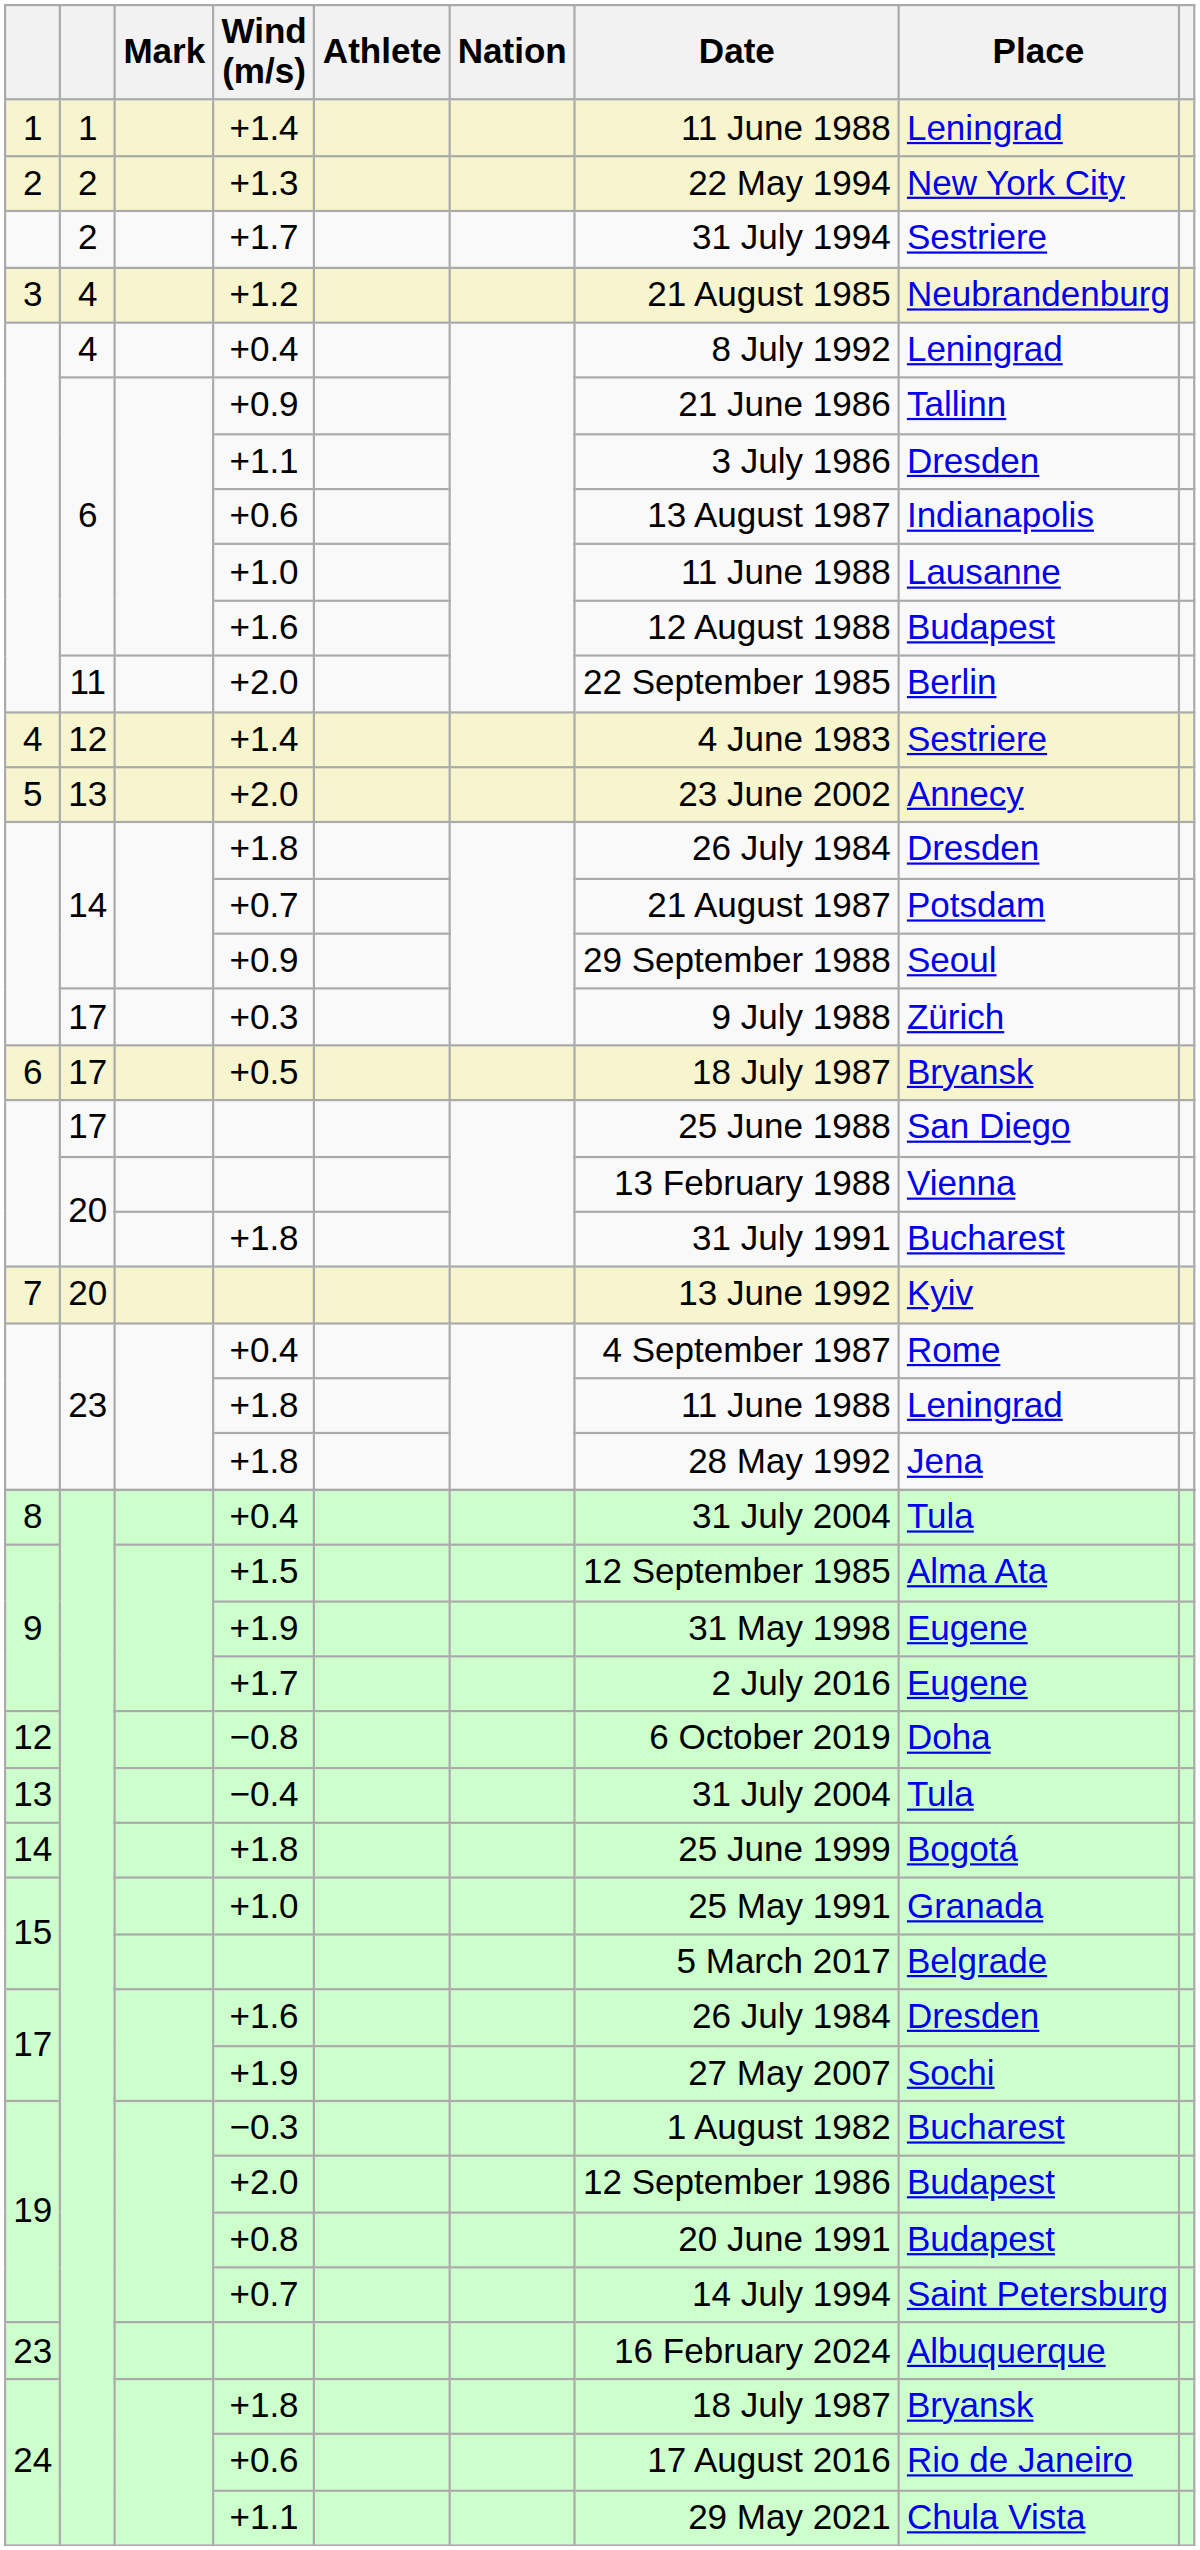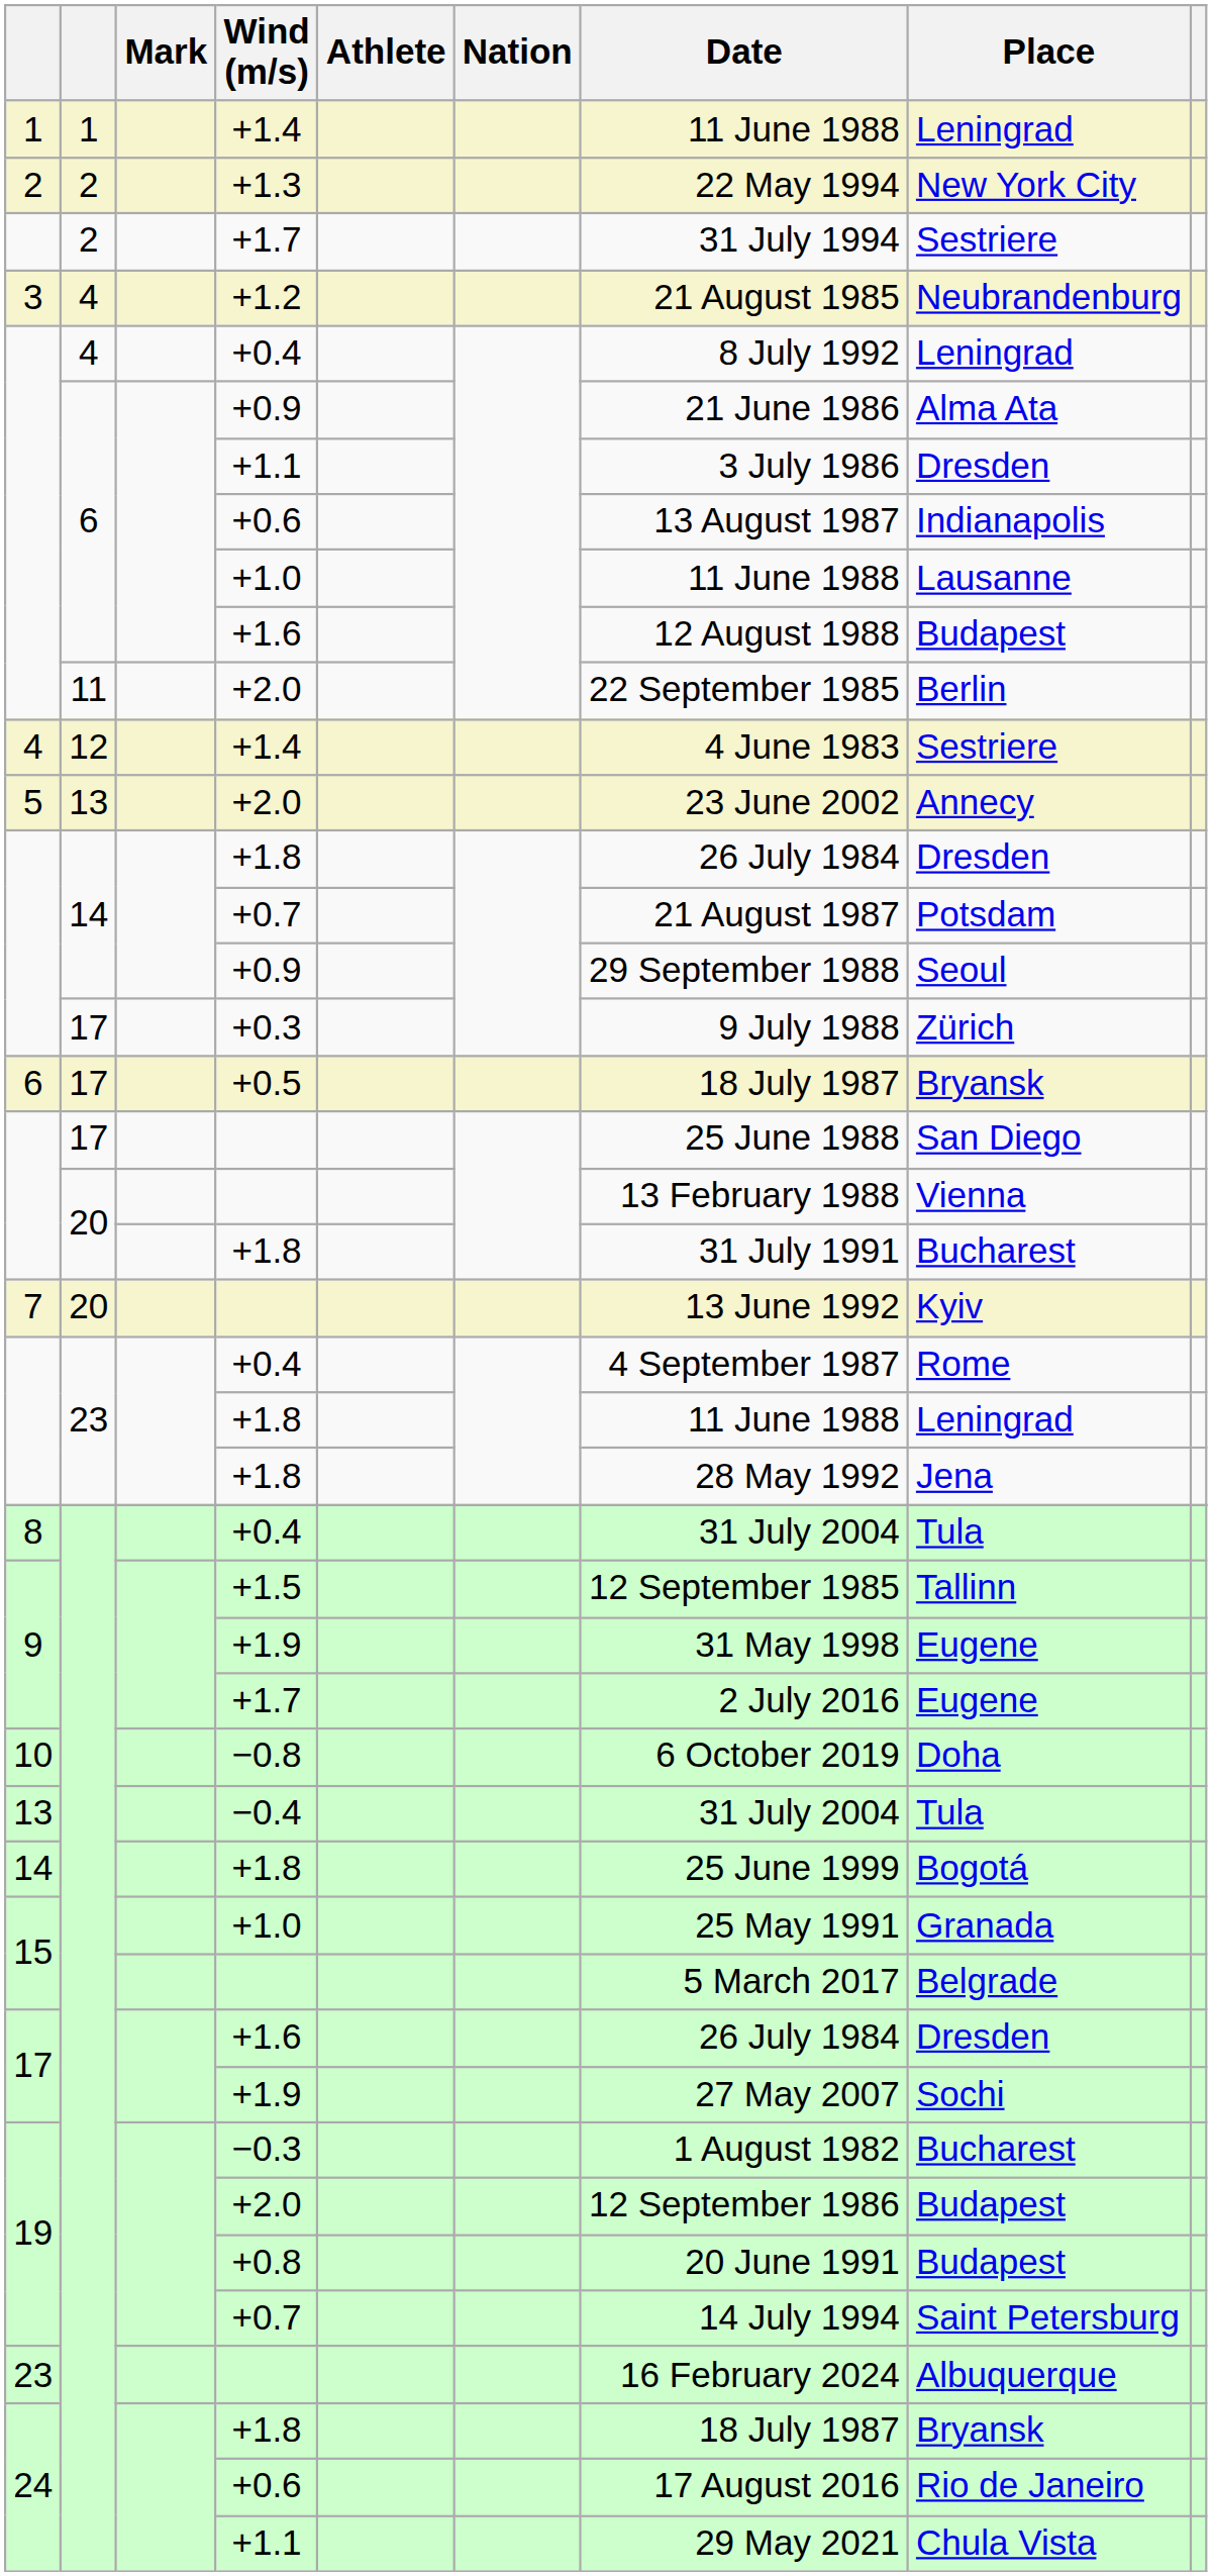 <table class="wikitable sortable">
 <tr>
 <th></th>
 <th></th>
 <th>Mark</th>
 <th>Wind<br>(m/s)</th>
 <th>Athlete</th>
 <th>Nation</th>
 <th>Date</th>
 <th>Place</th>
 <th class="unsortable"></th>
 </tr>
 <tr bgcolor="#f6F5CE">
 <td align="center">1</td>
 <td align="center">1</td>
 <td></td>
 <td align="center">+1.4</td>
 <td></td>
 <td></td>
 <td align="right">11 June 1988</td>
 <td><a href='#'>Leningrad</a></td>
 <td></td>
 </tr>
 <tr bgcolor="#f6F5CE">
 <td align="center">2</td>
 <td align="center">2</td>
 <td></td>
 <td align="center">+1.3</td>
 <td></td>
 <td></td>
 <td align="right">22 May 1994</td>
 <td><a href='#'>New York City</a></td>
 <td></td>
 </tr>
 <tr>
 <td></td>
 <td align="center">2</td>
 <td> </td>
 <td align="center">+1.7</td>
 <td></td>
 <td></td>
 <td align="right">31 July 1994</td>
 <td><a href='#'>Sestriere</a></td>
 <td></td>
 </tr>
 <tr bgcolor="#f6F5CE">
 <td align="center">3</td>
 <td align="center">4</td>
 <td></td>
 <td align="center">+1.2</td>
 <td></td>
 <td></td>
 <td align="right">21 August 1985</td>
 <td><a href='#'>Neubrandenburg</a></td>
 <td></td>
 </tr>
 <tr>
 <td rowspan=7></td>
 <td align="center">4</td>
 <td></td>
 <td align="center">+0.4</td>
 <td></td>
 <td rowspan=7></td>
 <td align="right">8 July 1992</td>
 <td><a href='#'>Leningrad</a></td>
 <td></td>
 </tr>
 <tr>
 <td rowspan=5 align="center">6</td>
 <td rowspan=5></td>
 <td align="center">+0.9</td>
 <td></td>
 <td align="right">21 June 1986</td>
-<td><a href='#'>Tallinn</a></td>
+<td><a href='#'>Alma Ata</a></td>
 <td></td>
 </tr>
 <tr>
 <td align="center">+1.1</td>
 <td></td>
 <td align="right">3 July 1986</td>
 <td><a href='#'>Dresden</a></td>
 <td></td>
 </tr>
 <tr>
 <td align="center">+0.6</td>
 <td></td>
 <td align="right">13 August 1987</td>
 <td><a href='#'>Indianapolis</a></td>
 <td></td>
 </tr>
 <tr>
 <td align="center">+1.0</td>
 <td></td>
 <td align="right">11 June 1988</td>
 <td><a href='#'>Lausanne</a></td>
 <td></td>
 </tr>
 <tr>
 <td align="center">+1.6</td>
 <td></td>
 <td align="right">12 August 1988</td>
 <td><a href='#'>Budapest</a></td>
 <td></td>
 </tr>
 <tr>
 <td align="center">11</td>
 <td></td>
 <td align="center">+2.0</td>
 <td></td>
 <td align="right">22 September 1985</td>
 <td><a href='#'>Berlin</a></td>
 <td></td>
 </tr>
 <tr bgcolor="#f6F5CE">
 <td align="center">4</td>
 <td align="center">12</td>
 <td></td>
 <td align="center">+1.4</td>
 <td></td>
 <td></td>
 <td align="right">4 June 1983</td>
 <td><a href='#'>Sestriere</a></td>
 <td></td>
 </tr>
 <tr bgcolor="#f6F5CE">
 <td align="center">5</td>
 <td align="center">13</td>
 <td></td>
 <td align="center">+2.0</td>
 <td></td>
 <td></td>
 <td align="right">23 June 2002</td>
 <td><a href='#'>Annecy</a></td>
 <td></td>
 </tr>
 <tr>
 <td rowspan=4></td>
 <td rowspan=3 align="center">14</td>
 <td rowspan=3></td>
 <td align="center">+1.8</td>
 <td></td>
 <td rowspan=4></td>
 <td align="right">26 July 1984</td>
 <td><a href='#'>Dresden</a></td>
 <td></td>
 </tr>
 <tr>
 <td align="center">+0.7</td>
 <td></td>
 <td align="right">21 August 1987</td>
 <td><a href='#'>Potsdam</a></td>
 <td></td>
 </tr>
 <tr>
 <td align="center">+0.9</td>
 <td></td>
 <td align="right">29 September 1988</td>
 <td><a href='#'>Seoul</a></td>
 <td></td>
 </tr>
 <tr>
 <td align="center">17</td>
 <td></td>
 <td align="center">+0.3</td>
 <td></td>
 <td align="right">9 July 1988</td>
 <td><a href='#'>Zürich</a></td>
 <td></td>
 </tr>
 <tr bgcolor="#f6F5CE">
 <td align="center">6</td>
 <td align="center">17</td>
 <td></td>
 <td align="center">+0.5</td>
 <td></td>
 <td></td>
 <td align="right">18 July 1987</td>
 <td><a href='#'>Bryansk</a></td>
 <td></td>
 </tr>
 <tr>
 <td rowspan=3></td>
 <td align="center">17</td>
 <td></td>
 <td></td>
 <td></td>
 <td rowspan=3></td>
 <td align="right">25 June 1988</td>
 <td><a href='#'>San Diego</a></td>
 <td></td>
 </tr>
 <tr>
 <td rowspan=2 align="center">20</td>
 <td> </td>
 <td></td>
 <td></td>
 <td align="right">13 February 1988</td>
 <td><a href='#'>Vienna</a></td>
 <td></td>
 </tr>
 <tr>
 <td> </td>
 <td align="center">+1.8</td>
 <td></td>
 <td align="right">31 July 1991</td>
 <td><a href='#'>Bucharest</a></td>
 <td></td>
 </tr>
 <tr bgcolor="#f6F5CE">
 <td align="center">7</td>
 <td align="center">20</td>
 <td></td>
 <td></td>
 <td></td>
 <td></td>
 <td align="right">13 June 1992</td>
 <td><a href='#'>Kyiv</a></td>
 <td></td>
 </tr>
 <tr>
 <td rowspan=3></td>
 <td rowspan=3 align="center">23</td>
 <td rowspan=3></td>
 <td align="center">+0.4</td>
 <td></td>
 <td rowspan=3></td>
 <td align="right">4 September 1987</td>
 <td><a href='#'>Rome</a></td>
 <td></td>
 </tr>
 <tr>
 <td align="center">+1.8</td>
 <td></td>
 <td align="right">11 June 1988</td>
 <td><a href='#'>Leningrad</a></td>
 <td></td>
 </tr>
 <tr>
 <td align="center">+1.8</td>
 <td></td>
 <td align="right">28 May 1992</td>
 <td><a href='#'>Jena</a></td>
 <td></td>
 </tr>
 <tr>
 </tr>
 <tr bgcolor=#CCFFCC>
 <td align="center">8</td>
 <td rowspan=19></td>
 <td></td>
 <td align="center">+0.4</td>
 <td></td>
 <td></td>
 <td align="right">31 July 2004</td>
 <td><a href='#'>Tula</a></td>
 <td></td>
 </tr>
 <tr bgcolor=#CCFFCC>
 <td rowspan=3 align="center">9</td>
 <td rowspan=3></td>
 <td align="center">+1.5</td>
 <td></td>
 <td></td>
 <td align="right">12 September 1985</td>
-<td><a href='#'>Alma Ata</a></td>
+<td><a href='#'>Tallinn</a></td>
 <td></td>
 </tr>
 <tr bgcolor=#CCFFCC>
 <td align="center">+1.9</td>
 <td></td>
 <td></td>
 <td align="right">31 May 1998</td>
 <td><a href='#'>Eugene</a></td>
 <td></td>
 </tr>
 <tr bgcolor=#CCFFCC>
 <td align="center">+1.7</td>
 <td></td>
 <td></td>
 <td align="right">2 July 2016</td>
 <td><a href='#'>Eugene</a></td>
 <td></td>
 </tr>
 <tr bgcolor=#CCFFCC>
-<td align="center">12</td>
+<td align="center">10</td>
 <td></td>
 <td align="center">−0.8</td>
 <td></td>
 <td></td>
 <td align="right">6 October 2019</td>
 <td><a href='#'>Doha</a></td>
 <td></td>
 </tr>
 <tr bgcolor=#CCFFCC>
 <td align="center">13</td>
 <td></td>
 <td align="center">−0.4</td>
 <td></td>
 <td></td>
 <td align="right">31 July 2004</td>
 <td><a href='#'>Tula</a></td>
 <td></td>
 </tr>
 <tr bgcolor=#CCFFCC>
 <td align="center">14</td>
 <td> </td>
 <td align="center">+1.8</td>
 <td></td>
 <td></td>
 <td align="right">25 June 1999</td>
 <td><a href='#'>Bogotá</a></td>
 <td></td>
 </tr>
 <tr bgcolor=#CCFFCC>
 <td rowspan=2 align="center">15</td>
 <td></td>
 <td align="center">+1.0</td>
 <td></td>
 <td></td>
 <td align="right">25 May 1991</td>
 <td><a href='#'>Granada</a></td>
 <td></td>
 </tr>
 <tr bgcolor=#CCFFCC>
 <td> </td>
 <td></td>
 <td></td>
 <td></td>
 <td align="right">5 March 2017</td>
 <td><a href='#'>Belgrade</a></td>
 <td></td>
 </tr>
 <tr bgcolor=#CCFFCC>
 <td rowspan=2 align="center">17</td>
 <td rowspan=2></td>
 <td align="center">+1.6</td>
 <td></td>
 <td></td>
 <td align="right">26 July 1984</td>
 <td><a href='#'>Dresden</a></td>
 <td></td>
 </tr>
 <tr bgcolor=#CCFFCC>
 <td align="center">+1.9</td>
 <td></td>
 <td></td>
 <td align="right">27 May 2007</td>
 <td><a href='#'>Sochi</a></td>
 <td></td>
 </tr>
 <tr bgcolor=#CCFFCC>
 <td rowspan=4 align="center">19</td>
 <td rowspan=4></td>
 <td align="center">−0.3</td>
 <td></td>
 <td></td>
 <td align="right">1 August 1982</td>
 <td><a href='#'>Bucharest</a></td>
 <td></td>
 </tr>
 <tr bgcolor=#CCFFCC>
 <td align="center">+2.0</td>
 <td></td>
 <td></td>
 <td align="right">12 September 1986</td>
 <td><a href='#'>Budapest</a></td>
 <td></td>
 </tr>
 <tr bgcolor=#CCFFCC>
 <td align="center">+0.8</td>
 <td></td>
 <td></td>
 <td align="right">20 June 1991</td>
 <td><a href='#'>Budapest</a></td>
 <td></td>
 </tr>
 <tr bgcolor=#CCFFCC>
 <td align="center">+0.7</td>
 <td></td>
 <td></td>
 <td align="right">14 July 1994</td>
 <td><a href='#'>Saint Petersburg</a></td>
 <td></td>
 </tr>
 <tr bgcolor=#CCFFCC>
 <td align="center">23</td>
 <td>  </td>
 <td></td>
 <td></td>
 <td></td>
 <td align="right">16 February 2024</td>
 <td><a href='#'>Albuquerque</a></td>
 <td></td>
 </tr>
 <tr bgcolor=#CCFFCC>
 <td rowspan=3 align="center">24</td>
 <td rowspan=3></td>
 <td align="center">+1.8</td>
 <td></td>
 <td></td>
 <td align="right">18 July 1987</td>
 <td><a href='#'>Bryansk</a></td>
 <td></td>
 </tr>
 <tr bgcolor=#CCFFCC>
 <td align="center">+0.6</td>
 <td></td>
 <td></td>
 <td align="right">17 August 2016</td>
 <td><a href='#'>Rio de Janeiro</a></td>
 <td></td>
 </tr>
 <tr bgcolor=#CCFFCC>
 <td align="center">+1.1</td>
 <td></td>
 <td></td>
 <td align="right">29 May 2021</td>
 <td><a href='#'>Chula Vista</a></td>
 <td></td>
 </tr>
 </table>
